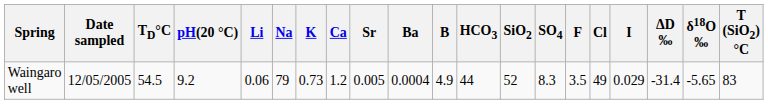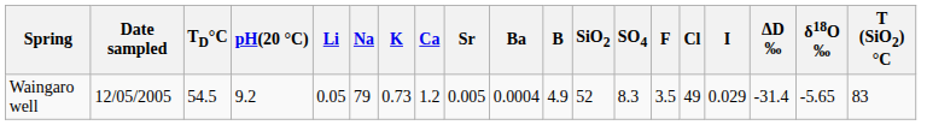 <table class="wikitable">
 <tr>
 <th>Spring</th>
 <th>Date sampled</th>
 <th>T<sub>D</sub>°C</th>
 <th><a href='#'>pH</a>(20 °C)</th>
 <th><a href='#'>Li</a></th>
 <th><a href='#'>Na</a></th>
 <th><a href='#'>K</a></th>
 <th><a href='#'>Ca</a></th>
 <th>Sr</th>
 <th>Ba</th>
 <th>B</th>
-<th>HCO<sub>3</sub></th>
 <th>SiO<sub>2</sub></th>
 <th>SO<sub>4</sub></th>
 <th>F</th>
 <th>Cl</th>
 <th>I</th>
 <th>ΔD ‰</th>
 <th>δ<sup>18</sup>O ‰</th>
 <th>T (SiO<sub>2</sub>) °C</th>
 </tr>
 <tr>
 <td>Waingaro well</td>
 <td>12/05/2005</td>
 <td>54.5</td>
 <td>9.2</td>
-<td>0.06</td>
+<td>0.05</td>
 <td>79</td>
 <td>0.73</td>
 <td>1.2</td>
 <td>0.005</td>
 <td>0.0004</td>
 <td>4.9</td>
-<td>44</td>
 <td>52</td>
 <td>8.3</td>
 <td>3.5</td>
 <td>49</td>
 <td>0.029</td>
 <td>-31.4</td>
 <td>-5.65</td>
 <td>83</td>
 </tr>
 </table>
